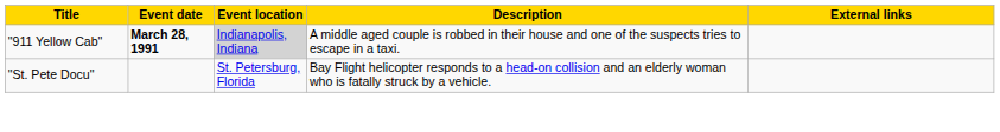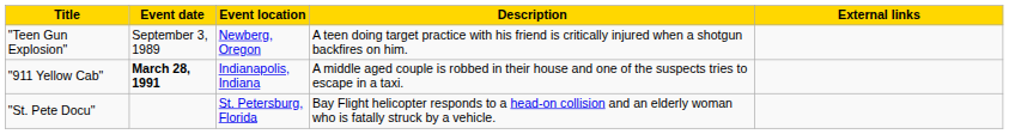 <table class="wikitable" style="width: 100%;">
 <tr>
 <th style="background: #FFD700; color: #000000; width: 10%;">Title</th>
 <th style="background: #FFD700; color: #000000; width: 7%;">Event date</th>
 <th style="background: #FFD700; color: #000000; width: 7%;">Event location</th>
 <th style="background: #FFD700; color: #000000; width: 36%;">Description</th>
 <th style="background: #FFD700; color: #000000; width: 20%;">External links</th>
 </tr>
 <tr>
+<td>"Teen Gun Explosion"</td>
+<td>September 3, 1989</td>
+<td><a href='#'>Newberg, Oregon</a></td>
+<td>A teen doing target practice with his friend is critically injured when a shotgun backfires on him.</td>
+<td></td>
+</tr>
+<tr>
 <td>"911 Yellow Cab"</td>
 <td><strong>March 28, 1991</strong></td>
-<td style="background: lightgrey;"><a href='#'>Indianapolis, Indiana</a></td>
+<td><a href='#'>Indianapolis, Indiana</a></td>
 <td>A middle aged couple is robbed in their house and one of the suspects tries to escape in a taxi.</td>
 <td></td>
 </tr>
 <tr>
 <td>"St. Pete Docu"</td>
 <td></td>
 <td><a href='#'>St. Petersburg, Florida</a></td>
 <td>Bay Flight helicopter responds to a <a href='#'>head-on collision</a> and an elderly woman who is fatally struck by a vehicle.</td>
 <td></td>
 </tr>
 </table>
